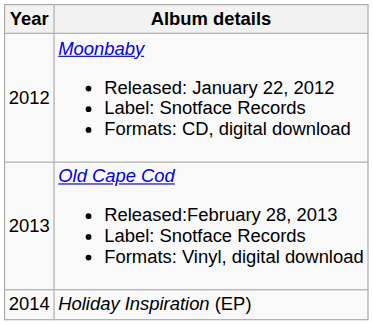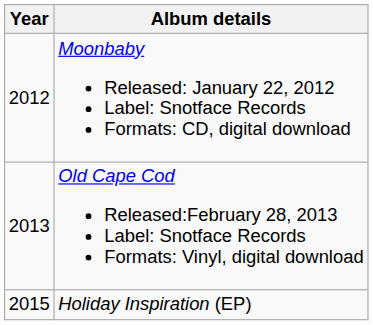 <table class="wikitable" style="text-align:center;">
 <tr>
 <th>Year</th>
 <th>Album details</th>
 </tr>
 <tr>
 <td>2012</td>
 <td align="left"><em><a href='#'>Moonbaby</a></em><br><ul><li>Released: January 22, 2012</li><li>Label: Snotface Records</li><li>Formats: CD, digital download</li></ul></td>
 </tr>
 <tr>
 <td>2013</td>
 <td align="left"><em><a href='#'>Old Cape Cod</a></em><br><ul><li>Released:February 28, 2013</li><li>Label: Snotface Records</li><li>Formats: Vinyl, digital download</li></ul></td>
 </tr>
 <tr>
-<td>2014</td>
+<td>2015</td>
 <td align="left"><em>Holiday Inspiration</em> (EP)</td>
 </tr>
 </table>
